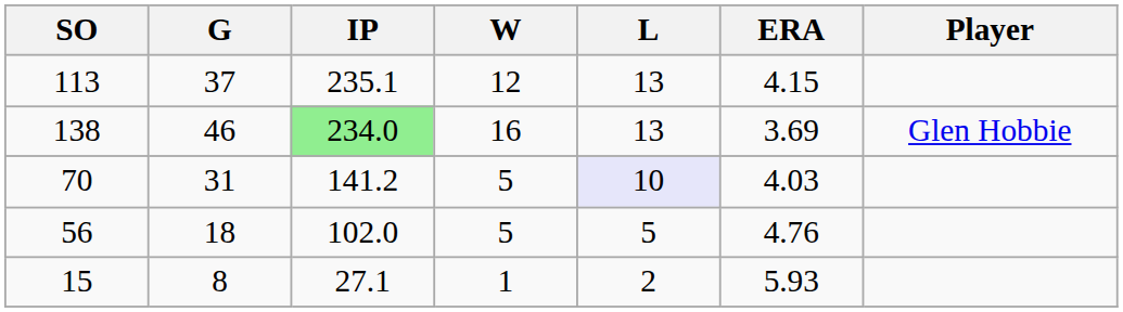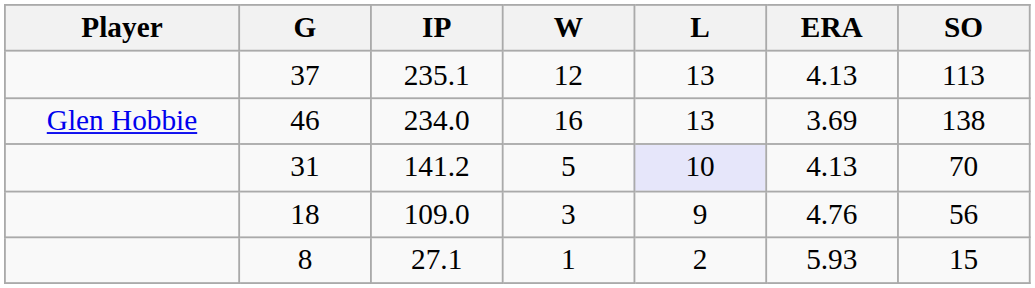 <table class="wikitable sortable">
 <tr>
-<th bgcolor="#DDDDFF" width="9%">SO</th>
+<th bgcolor="#DDDDFF" width="16%">Player</th>
 <th bgcolor="#DDDDFF" width="9%">G</th>
 <th bgcolor="#DDDDFF" width="9%">IP</th>
 <th bgcolor="#DDDDFF" width="9%">W</th>
 <th bgcolor="#DDDDFF" width="9%">L</th>
 <th bgcolor="#DDDDFF" width="9%">ERA</th>
-<th bgcolor="#DDDDFF" width="16%">Player</th>
+<th bgcolor="#DDDDFF" width="9%">SO</th>
 </tr>
 <tr align="center">
-<td>113</td>
+<td></td>
 <td>37</td>
 <td>235.1</td>
 <td>12</td>
 <td>13</td>
-<td>4.15</td>
-<td></td>
+<td>4.13</td>
+<td>113</td>
 </tr>
 <tr align="center">
-<td>138</td>
+<td><a href='#'>Glen Hobbie</a></td>
 <td>46</td>
-<td style="background: lightgreen;">234.0</td>
+<td>234.0</td>
 <td>16</td>
 <td>13</td>
 <td>3.69</td>
-<td><a href='#'>Glen Hobbie</a></td>
+<td>138</td>
 </tr>
 <tr align=center>
-<td>70</td>
+<td></td>
 <td>31</td>
 <td>141.2</td>
 <td>5</td>
 <td style="background: lavender;">10</td>
-<td>4.03</td>
-<td></td>
+<td>4.13</td>
+<td>70</td>
 </tr>
 <tr align="center">
+<td></td>
+<td>18</td>
+<td>109.0</td>
+<td>3</td>
+<td>9</td>
+<td>4.76</td>
 <td>56</td>
-<td>18</td>
-<td>102.0</td>
-<td>5</td>
-<td>5</td>
-<td>4.76</td>
-<td></td>
 </tr>
 <tr align="center">
-<td>15</td>
+<td></td>
 <td>8</td>
 <td>27.1</td>
 <td>1</td>
 <td>2</td>
 <td>5.93</td>
-<td></td>
+<td>15</td>
 </tr>
 </table>
